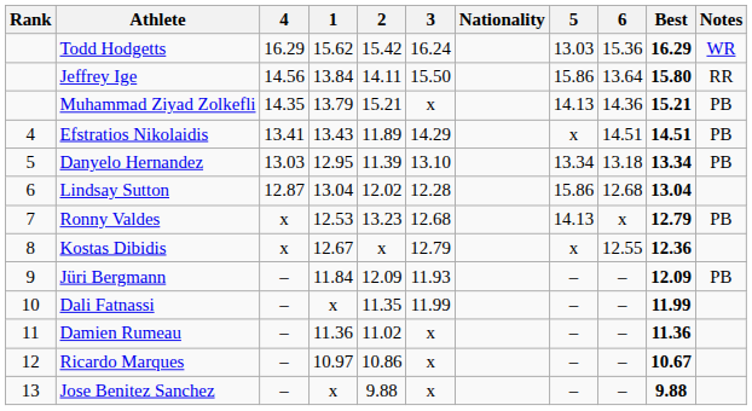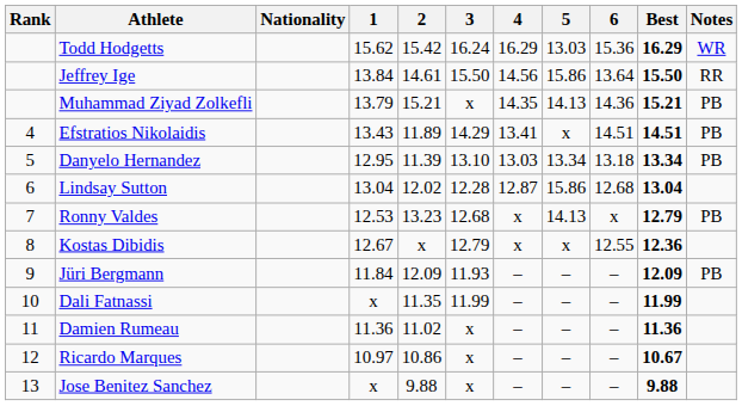 <table class="wikitable sortable" style="text-align:center">
 <tr>
 <th>Rank</th>
 <th>Athlete</th>
-<th>4</th>
+<th>Nationality</th>
 <th>1</th>
 <th>2</th>
 <th>3</th>
-<th>Nationality</th>
+<th>4</th>
 <th>5</th>
 <th>6</th>
 <th>Best</th>
 <th>Notes</th>
 </tr>
 <tr>
 <td></td>
 <td align=left><a href='#'>Todd Hodgetts</a></td>
-<td>16.29</td>
+<td align="left"></td>
 <td>15.62</td>
 <td>15.42</td>
 <td>16.24</td>
-<td align="left"></td>
+<td>16.29</td>
 <td>13.03</td>
 <td>15.36</td>
 <td><strong>16.29</strong></td>
 <td><a href='#'>WR</a></td>
 </tr>
 <tr>
 <td></td>
 <td align=left><a href='#'>Jeffrey Ige</a></td>
+<td align="left"></td>
+<td>13.84</td>
+<td>14.61</td>
+<td>15.50</td>
 <td>14.56</td>
-<td>13.84</td>
-<td>14.11</td>
-<td>15.50</td>
-<td align="left"></td>
 <td>15.86</td>
 <td>13.64</td>
-<td><strong>15.80</strong></td>
+<td><strong>15.50</strong></td>
 <td>RR</td>
 </tr>
 <tr>
 <td></td>
 <td align=left><a href='#'>Muhammad Ziyad Zolkefli</a></td>
-<td>14.35</td>
+<td align="left"></td>
 <td>13.79</td>
 <td>15.21</td>
 <td>x</td>
-<td align="left"></td>
+<td>14.35</td>
 <td>14.13</td>
 <td>14.36</td>
 <td><strong>15.21</strong></td>
 <td>PB</td>
 </tr>
 <tr>
 <td>4</td>
 <td align=left><a href='#'>Efstratios Nikolaidis</a></td>
-<td>13.41</td>
+<td align="left"></td>
 <td>13.43</td>
 <td>11.89</td>
 <td>14.29</td>
-<td align="left"></td>
+<td>13.41</td>
 <td>x</td>
 <td>14.51</td>
 <td><strong>14.51</strong></td>
 <td>PB</td>
 </tr>
 <tr>
 <td>5</td>
 <td align=left><a href='#'>Danyelo Hernandez</a></td>
-<td>13.03</td>
+<td align="left"></td>
 <td>12.95</td>
 <td>11.39</td>
 <td>13.10</td>
-<td align="left"></td>
+<td>13.03</td>
 <td>13.34</td>
 <td>13.18</td>
 <td><strong>13.34</strong></td>
 <td>PB</td>
 </tr>
 <tr>
 <td>6</td>
 <td align=left><a href='#'>Lindsay Sutton</a></td>
-<td>12.87</td>
+<td align="left"></td>
 <td>13.04</td>
 <td>12.02</td>
 <td>12.28</td>
-<td align="left"></td>
+<td>12.87</td>
 <td>15.86</td>
 <td>12.68</td>
 <td><strong>13.04</strong></td>
 <td></td>
 </tr>
 <tr>
 <td>7</td>
 <td align=left><a href='#'>Ronny Valdes</a></td>
-<td>x</td>
+<td align="left"></td>
 <td>12.53</td>
 <td>13.23</td>
 <td>12.68</td>
-<td align="left"></td>
+<td>x</td>
 <td>14.13</td>
 <td>x</td>
 <td><strong>12.79</strong></td>
 <td>PB</td>
 </tr>
 <tr>
 <td>8</td>
 <td align=left><a href='#'>Kostas Dibidis</a></td>
-<td>x</td>
+<td align="left"></td>
 <td>12.67</td>
 <td>x</td>
 <td>12.79</td>
-<td align="left"></td>
+<td>x</td>
 <td>x</td>
 <td>12.55</td>
 <td><strong>12.36</strong></td>
 <td></td>
 </tr>
 <tr>
 <td>9</td>
 <td align=left><a href='#'>Jüri Bergmann</a></td>
-<td>–</td>
+<td align="left"></td>
 <td>11.84</td>
 <td>12.09</td>
 <td>11.93</td>
-<td align="left"></td>
+<td>–</td>
 <td>–</td>
 <td>–</td>
 <td><strong>12.09</strong></td>
 <td>PB</td>
 </tr>
 <tr>
 <td>10</td>
 <td align=left><a href='#'>Dali Fatnassi</a></td>
-<td>–</td>
+<td align="left"></td>
 <td>x</td>
 <td>11.35</td>
 <td>11.99</td>
-<td align="left"></td>
+<td>–</td>
 <td>–</td>
 <td>–</td>
 <td><strong>11.99</strong></td>
 <td></td>
 </tr>
 <tr>
 <td>11</td>
 <td align=left><a href='#'>Damien Rumeau</a></td>
-<td>–</td>
+<td align="left"></td>
 <td>11.36</td>
 <td>11.02</td>
 <td>x</td>
-<td align="left"></td>
+<td>–</td>
 <td>–</td>
 <td>–</td>
 <td><strong>11.36</strong></td>
 <td></td>
 </tr>
 <tr>
 <td>12</td>
 <td align=left><a href='#'>Ricardo Marques</a></td>
-<td>–</td>
+<td align="left"></td>
 <td>10.97</td>
 <td>10.86</td>
 <td>x</td>
-<td align="left"></td>
+<td>–</td>
 <td>–</td>
 <td>–</td>
 <td><strong>10.67</strong></td>
 <td></td>
 </tr>
 <tr>
 <td>13</td>
 <td align=left><a href='#'>Jose Benitez Sanchez</a></td>
-<td>–</td>
+<td align="left"></td>
 <td>x</td>
 <td>9.88</td>
 <td>x</td>
-<td align="left"></td>
+<td>–</td>
 <td>–</td>
 <td>–</td>
 <td><strong>9.88</strong></td>
 <td></td>
 </tr>
 </table>
